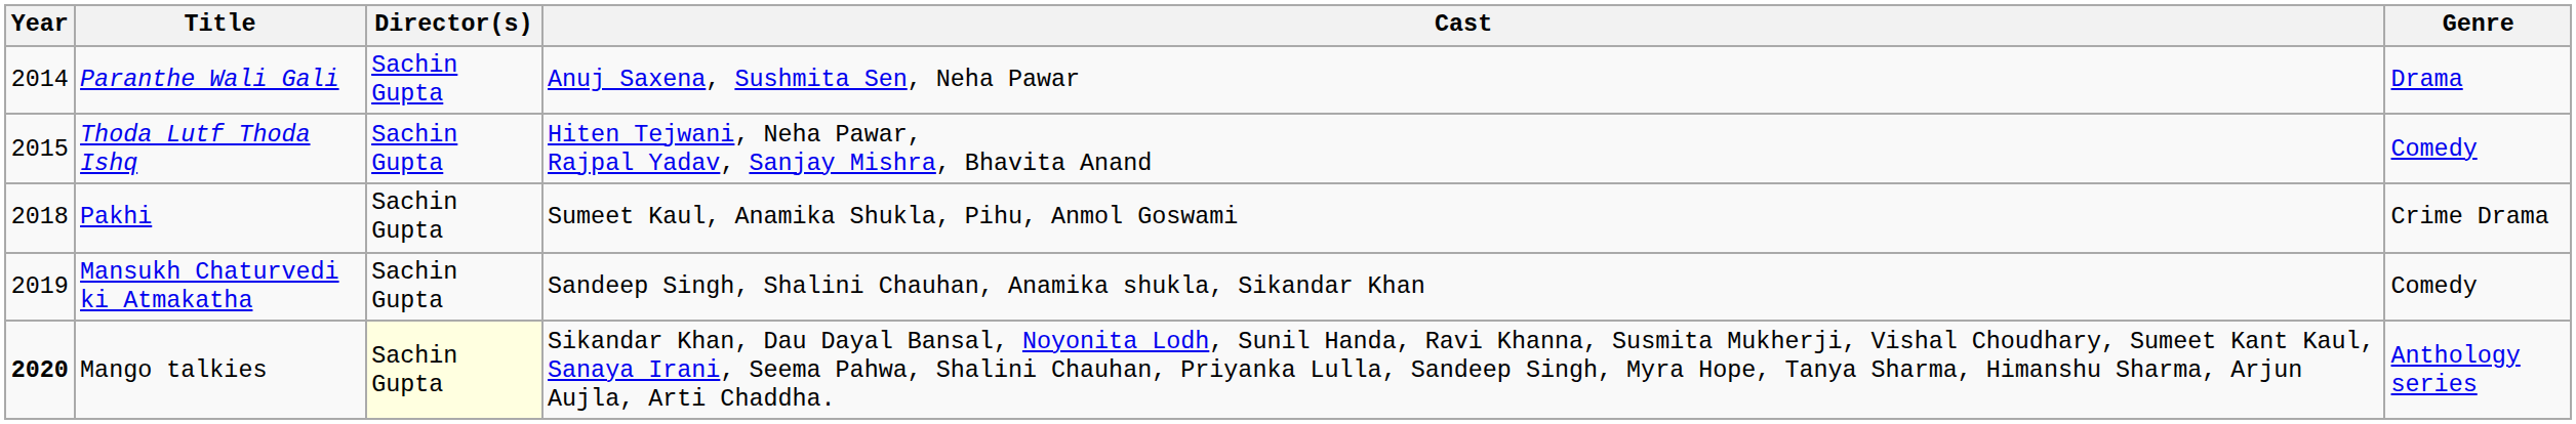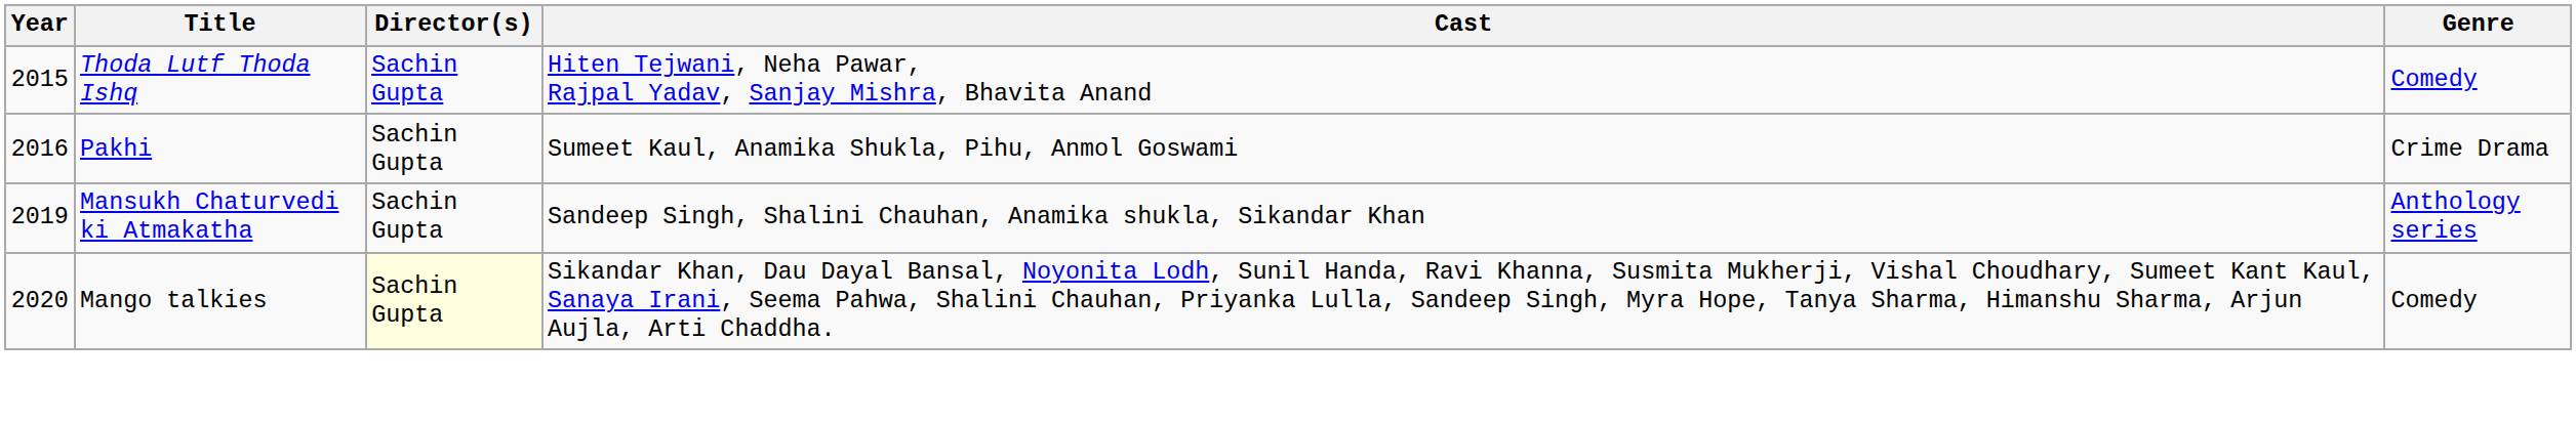 <table class="wikitable sortable" style="font-size:90%">
 <tr style="text-align:center;">
 <th>Year</th>
 <th>Title</th>
 <th>Director(s)</th>
 <th>Cast</th>
 <th>Genre</th>
 </tr>
 <tr>
-<td>2014</td>
-<td><em><a href='#'>Paranthe Wali Gali</a></em></td>
-<td><a href='#'>Sachin Gupta</a></td>
-<td><a href='#'>Anuj Saxena</a>, <a href='#'>Sushmita Sen</a>, Neha Pawar</td>
-<td><a href='#'>Drama</a></td>
-</tr>
-<tr>
 <td>2015</td>
 <td><em><a href='#'>Thoda Lutf Thoda Ishq</a></em></td>
 <td><a href='#'>Sachin Gupta</a></td>
 <td><a href='#'>Hiten Tejwani</a>, Neha Pawar,<br><a href='#'>Rajpal Yadav</a>, <a href='#'>Sanjay Mishra</a>, Bhavita Anand</td>
 <td><a href='#'>Comedy</a></td>
 </tr>
 <tr>
-<td>2018</td>
+<td>2016</td>
 <td><a href='#'>Pakhi</a></td>
 <td>Sachin Gupta</td>
 <td>Sumeet Kaul, Anamika Shukla, Pihu, Anmol Goswami</td>
 <td>Crime Drama</td>
 </tr>
 <tr>
 <td>2019</td>
 <td><a href='#'>Mansukh Chaturvedi ki Atmakatha</a></td>
 <td>Sachin Gupta</td>
 <td>Sandeep Singh, Shalini Chauhan, Anamika shukla, Sikandar Khan</td>
-<td>Comedy</td>
+<td><a href='#'>Anthology series</a></td>
 </tr>
 <tr>
-<td><strong>2020</strong></td>
+<td>2020</td>
 <td>Mango talkies</td>
 <td style="background: lightyellow;">Sachin Gupta</td>
 <td>Sikandar Khan, Dau Dayal Bansal, <a href='#'>Noyonita Lodh</a>, Sunil Handa, Ravi Khanna, Susmita Mukherji, Vishal Choudhary, Sumeet Kant Kaul, <a href='#'>Sanaya Irani</a>, Seema Pahwa, Shalini Chauhan, Priyanka Lulla, Sandeep Singh, Myra Hope, Tanya Sharma, Himanshu Sharma, Arjun Aujla, Arti Chaddha.</td>
-<td><a href='#'>Anthology series</a></td>
+<td>Comedy</td>
 </tr>
 <tr>
 </tr>
 </table>
